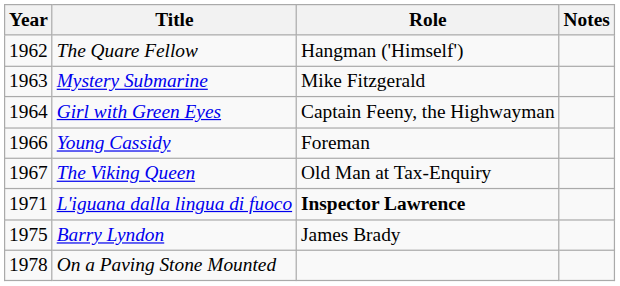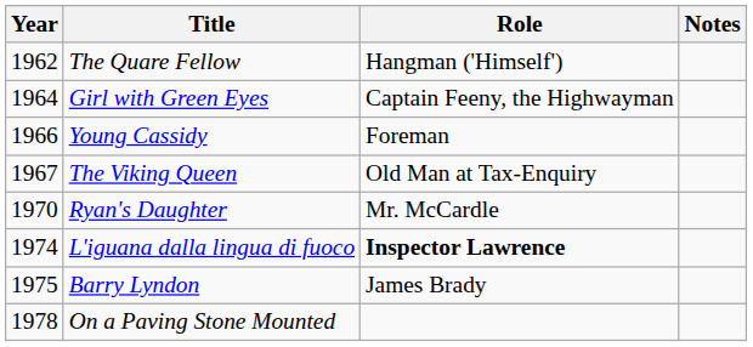 <table class="wikitable">
 <tr>
 <th>Year</th>
 <th>Title</th>
 <th>Role</th>
 <th>Notes</th>
 </tr>
 <tr>
 <td>1962</td>
 <td><em>The Quare Fellow</em></td>
 <td>Hangman ('Himself')</td>
-<td></td>
-</tr>
-<tr>
-<td>1963</td>
-<td><em><a href='#'>Mystery Submarine</a></em></td>
-<td>Mike Fitzgerald</td>
 <td></td>
 </tr>
 <tr>
 <td>1964</td>
 <td><em><a href='#'>Girl with Green Eyes</a></em></td>
 <td>Captain Feeny, the Highwayman</td>
 <td></td>
 </tr>
 <tr>
 <td>1966</td>
 <td><em><a href='#'>Young Cassidy</a></em></td>
 <td>Foreman</td>
 <td></td>
 </tr>
 <tr>
 <td>1967</td>
 <td><em><a href='#'>The Viking Queen</a></em></td>
 <td>Old Man at Tax-Enquiry</td>
 <td></td>
 </tr>
 <tr>
-<td>1971</td>
+<td>1970</td>
+<td><em><a href='#'>Ryan's Daughter</a></em></td>
+<td>Mr. McCardle</td>
+<td></td>
+</tr>
+<tr>
+<td>1974</td>
 <td><em><a href='#'>L'iguana dalla lingua di fuoco</a></em></td>
 <td><strong>Inspector Lawrence</strong></td>
 <td></td>
 </tr>
 <tr>
 <td>1975</td>
 <td><em><a href='#'>Barry Lyndon</a></em></td>
 <td>James Brady</td>
 <td></td>
 </tr>
 <tr>
 <td>1978</td>
 <td><em>On a Paving Stone Mounted</em></td>
 <td></td>
 <td></td>
 </tr>
 </table>
